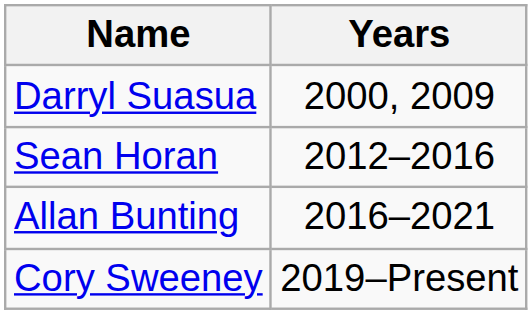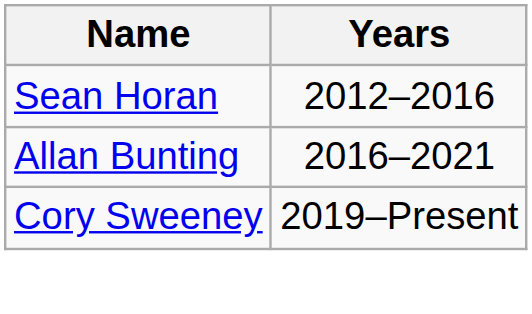 <table class="sortable wikitable" style="text-align: center;">
 <tr>
 <th>Name</th>
 <th>Years</th>
-</tr>
-<tr>
-<td align="left"><a href='#'>Darryl Suasua</a></td>
-<td>2000, 2009</td>
 </tr>
 <tr>
 <td align="left"><a href='#'>Sean Horan</a></td>
 <td>2012–2016</td>
 </tr>
 <tr>
 <td align="left"><a href='#'>Allan Bunting</a> </td>
 <td>2016–2021</td>
 </tr>
 <tr>
 <td align="left"><a href='#'>Cory Sweeney</a></td>
 <td>2019–Present</td>
 </tr>
 </table>
